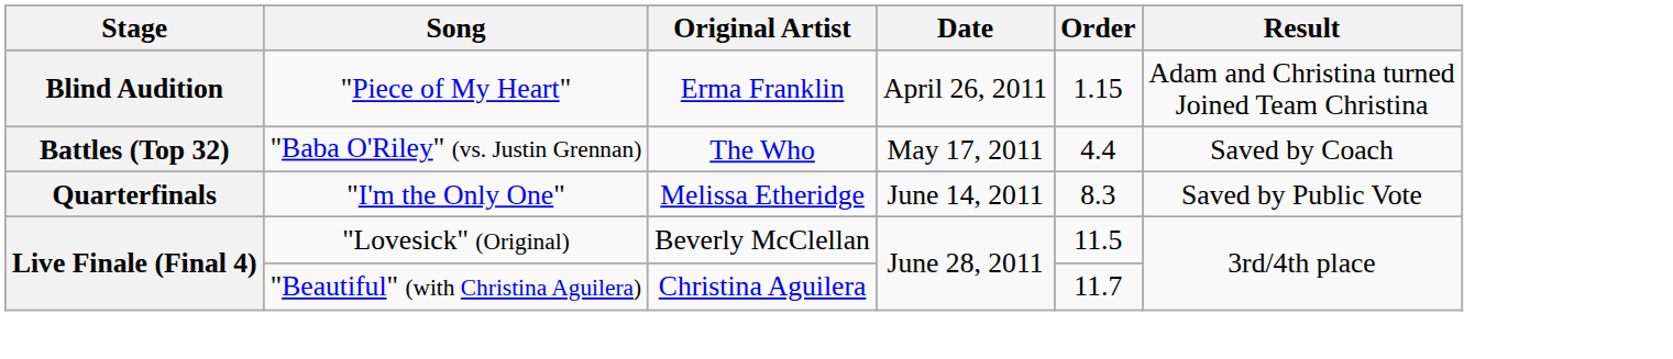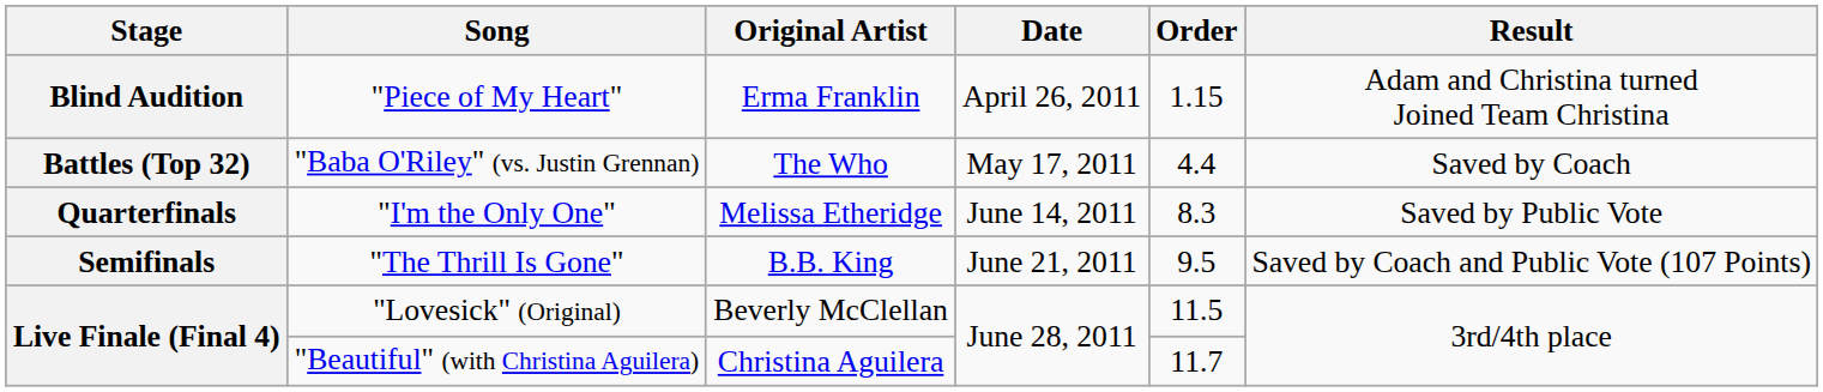 <table class="wikitable" style="text-align:center; font-size:90%; line-height:16px;">
 <tr>
 <th scope="col">Stage</th>
 <th scope="col">Song</th>
 <th scope="col">Original Artist</th>
 <th scope="col">Date</th>
 <th scope="col">Order</th>
 <th scope="col">Result</th>
 </tr>
 <tr>
 <th scope="row">Blind Audition</th>
 <td>"<a href='#'>Piece of My Heart</a>"</td>
 <td><a href='#'>Erma Franklin</a></td>
 <td>April 26, 2011</td>
 <td>1.15</td>
 <td>Adam and Christina turned<br>Joined Team Christina</td>
 </tr>
 <tr>
 <th scope="row">Battles (Top 32)</th>
 <td>"<a href='#'>Baba O'Riley</a>" <small>(vs. Justin Grennan)</small></td>
 <td><a href='#'>The Who</a></td>
 <td>May 17, 2011</td>
 <td>4.4</td>
 <td>Saved by Coach</td>
 </tr>
 <tr>
 <th scope="row">Quarterfinals</th>
 <td>"<a href='#'>I'm the Only One</a>"</td>
 <td><a href='#'>Melissa Etheridge</a></td>
 <td>June 14, 2011</td>
 <td>8.3</td>
 <td>Saved by Public Vote</td>
 </tr>
 <tr>
+<th scope="row">Semifinals</th>
+<td>"<a href='#'>The Thrill Is Gone</a>"</td>
+<td><a href='#'>B.B. King</a></td>
+<td>June 21, 2011</td>
+<td>9.5</td>
+<td>Saved by Coach and Public Vote (107 Points)</td>
+</tr>
+<tr>
 <th scope="row" rowspan="2">Live Finale (Final 4)</th>
 <td>"Lovesick" <small>(Original)</small></td>
 <td>Beverly McClellan</td>
 <td rowspan="2">June 28, 2011</td>
 <td>11.5</td>
 <td rowspan="2">3rd/4th place</td>
 </tr>
 <tr>
 <td>"<a href='#'>Beautiful</a>" <small>(with <a href='#'>Christina Aguilera</a>)</small></td>
 <td><a href='#'>Christina Aguilera</a></td>
 <td>11.7</td>
 </tr>
 </table>
